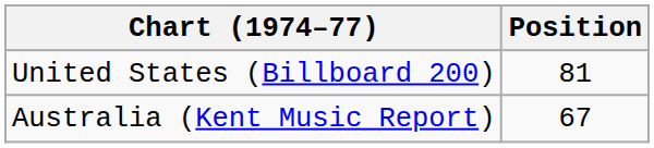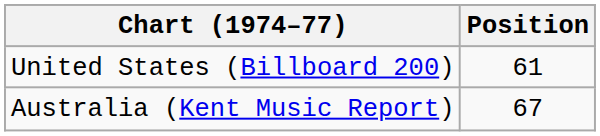 <table class="wikitable">
 <tr>
 <th>Chart (1974–77)</th>
 <th>Position</th>
 </tr>
 <tr>
 <td>United States (<a href='#'>Billboard 200</a>)</td>
-<td align="center">81</td>
+<td align="center">61</td>
 </tr>
 <tr>
 <td>Australia (<a href='#'>Kent Music Report</a>)</td>
 <td align="center">67</td>
 </tr>
 </table>
